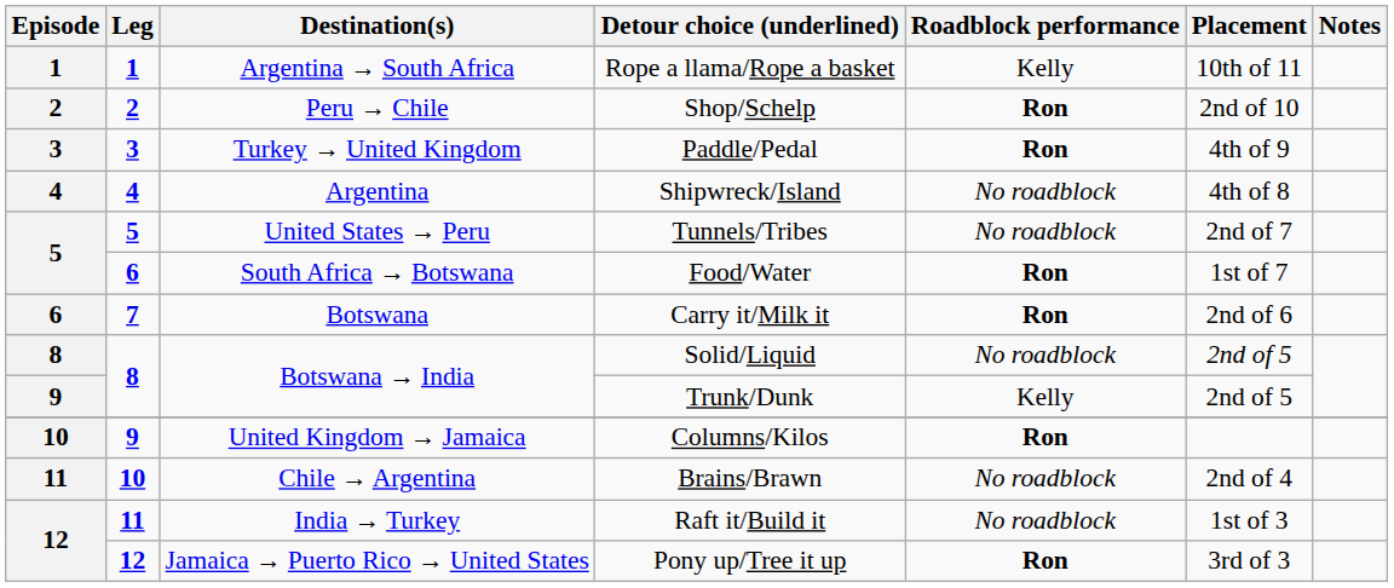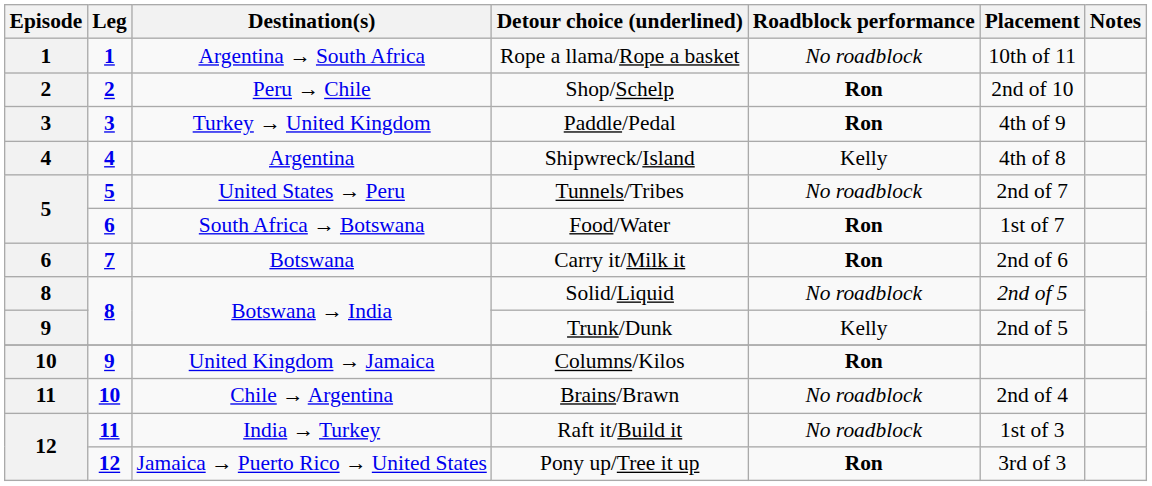 <table class="wikitable unsortable" style="text-align:center;">
 <tr>
 <th scope="col" class="unsortable">Episode</th>
 <th scope="col">Leg</th>
 <th scope="col">Destination(s)</th>
 <th scope="col">Detour choice (underlined)</th>
 <th scope="col">Roadblock performance</th>
 <th scope="col">Placement</th>
 <th scope="col">Notes</th>
 </tr>
 <tr>
 <th scope="row" style="text-align:center">1</th>
 <td><strong><a href='#'>1</a></strong></td>
 <td><a href='#'>Argentina</a> → <a href='#'>South Africa</a></td>
 <td>Rope a llama/<u>Rope a basket</u></td>
-<td>Kelly</td>
+<td><em>No roadblock</em></td>
 <td>10th of 11</td>
 <td></td>
 </tr>
 <tr>
 <th scope="row" style="text-align:center">2</th>
 <td><strong><a href='#'>2</a></strong></td>
 <td><a href='#'>Peru</a> → <a href='#'>Chile</a></td>
 <td>Shop/<u>Schelp</u></td>
 <td><strong>Ron</strong></td>
 <td>2nd of 10</td>
 <td></td>
 </tr>
 <tr>
 <th scope="row" style="text-align:center">3</th>
 <td><strong><a href='#'>3</a></strong></td>
 <td><a href='#'>Turkey</a> → <a href='#'>United Kingdom</a></td>
 <td><u>Paddle</u>/Pedal</td>
 <td><strong>Ron</strong></td>
 <td>4th of 9</td>
 <td></td>
 </tr>
 <tr>
 <th scope="row" style="text-align:center">4</th>
 <td><strong><a href='#'>4</a></strong></td>
 <td><a href='#'>Argentina</a></td>
 <td>Shipwreck/<u>Island</u></td>
-<td><em>No roadblock</em></td>
+<td>Kelly</td>
 <td>4th of 8</td>
 <td></td>
 </tr>
 <tr>
 <th rowspan="2">5</th>
 <td><strong><a href='#'>5</a></strong></td>
 <td><a href='#'>United States</a> → <a href='#'>Peru</a></td>
 <td><u>Tunnels</u>/Tribes</td>
 <td><em>No roadblock</em></td>
 <td>2nd of 7</td>
 <td></td>
 </tr>
 <tr>
 <td><strong><a href='#'>6</a></strong></td>
 <td><a href='#'>South Africa</a> → <a href='#'>Botswana</a></td>
 <td><u>Food</u>/Water</td>
 <td><strong>Ron</strong></td>
 <td>1st of 7</td>
 <td></td>
 </tr>
 <tr>
 <th scope="row" style="text-align:center">6</th>
 <td><strong><a href='#'>7</a></strong></td>
 <td><a href='#'>Botswana</a></td>
 <td>Carry it/<u>Milk it</u></td>
 <td><strong>Ron</strong></td>
 <td>2nd of 6</td>
 <td></td>
 </tr>
 <tr>
 <th scope="row" style="text-align:center">8</th>
 <td rowspan="2"><strong><a href='#'>8</a></strong></td>
 <td rowspan="2"><a href='#'>Botswana</a> → <a href='#'>India</a></td>
 <td>Solid/<u>Liquid</u></td>
 <td><em>No roadblock</em></td>
 <td><em>2nd of 5</em></td>
 <td rowspan="2"></td>
 </tr>
 <tr>
 <th scope="row" style="text-align:center">9</th>
 <td><u>Trunk</u>/Dunk</td>
 <td>Kelly</td>
 <td>2nd of 5</td>
 </tr>
 <tr>
 </tr>
 <tr>
 <th scope="row" style="text-align:center">10</th>
 <td><strong><a href='#'>9</a></strong></td>
 <td><a href='#'>United Kingdom</a> → <a href='#'>Jamaica</a></td>
 <td><u>Columns</u>/Kilos</td>
 <td><strong>Ron</strong></td>
 <td></td>
 <td></td>
 </tr>
 <tr>
 <th scope="row" style="text-align:center">11</th>
 <td><strong><a href='#'>10</a></strong></td>
 <td><a href='#'>Chile</a> → <a href='#'>Argentina</a></td>
 <td><u>Brains</u>/Brawn</td>
 <td><em>No roadblock</em></td>
 <td>2nd of 4</td>
 <td></td>
 </tr>
 <tr>
 <th rowspan="2">12</th>
 <td><strong><a href='#'>11</a></strong></td>
 <td><a href='#'>India</a> → <a href='#'>Turkey</a></td>
 <td>Raft it/<u>Build it</u></td>
 <td><em>No roadblock</em></td>
 <td>1st of 3</td>
 <td></td>
 </tr>
 <tr>
 <td><strong><a href='#'>12</a></strong></td>
 <td><a href='#'>Jamaica</a> → <a href='#'>Puerto Rico</a> → <a href='#'>United States</a></td>
 <td>Pony up/<u>Tree it up</u></td>
 <td><strong>Ron</strong></td>
 <td>3rd of 3</td>
 <td></td>
 </tr>
 </table>
